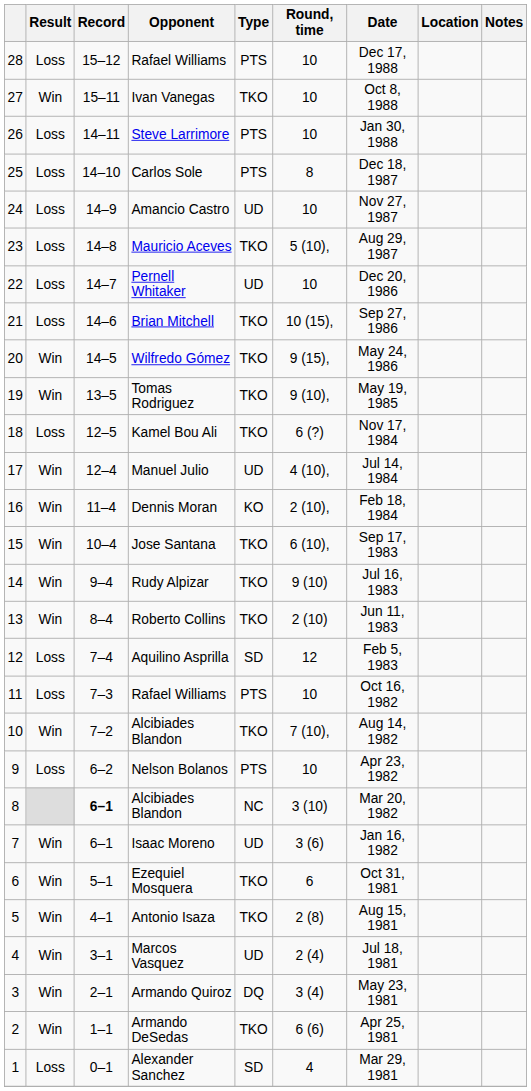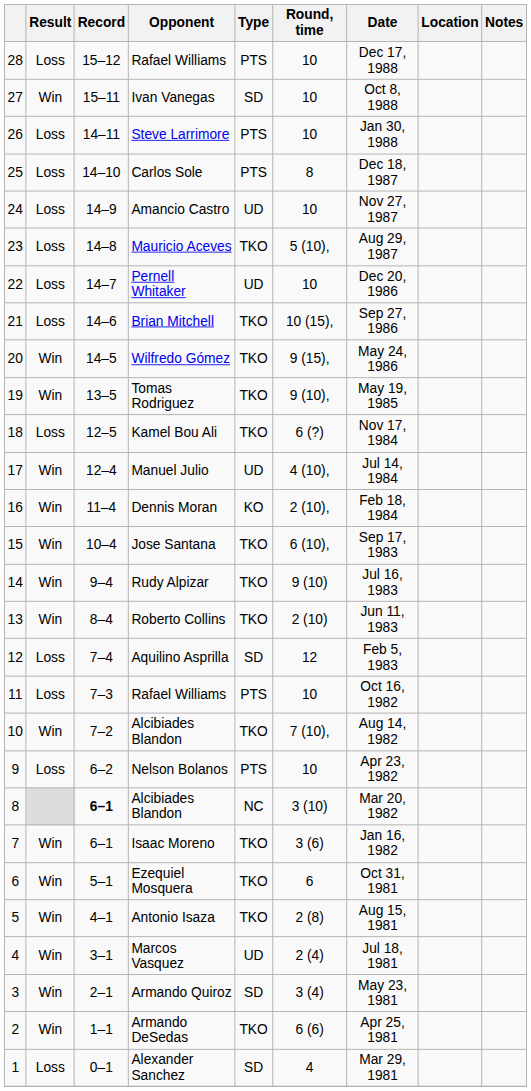 <table class="wikitable" style="text-align:center">
 <tr>
 <th></th>
 <th>Result</th>
 <th>Record</th>
 <th>Opponent</th>
 <th>Type</th>
 <th>Round, time</th>
 <th>Date</th>
 <th>Location</th>
 <th>Notes</th>
 </tr>
 <tr>
 <td>28</td>
 <td>Loss</td>
 <td>15–12 </td>
 <td align=left>Rafael Williams</td>
 <td>PTS</td>
 <td>10</td>
 <td>Dec 17, 1988</td>
 <td style="text-align:left;"></td>
 <td></td>
 </tr>
 <tr>
 <td>27</td>
 <td>Win</td>
 <td>15–11 </td>
 <td align=left>Ivan Vanegas</td>
-<td>TKO</td>
+<td>SD</td>
 <td>10</td>
 <td>Oct 8, 1988</td>
 <td style="text-align:left;"></td>
 <td></td>
 </tr>
 <tr>
 <td>26</td>
 <td>Loss</td>
 <td>14–11 </td>
 <td align=left><a href='#'>Steve Larrimore</a></td>
 <td>PTS</td>
 <td>10</td>
 <td>Jan 30, 1988</td>
 <td style="text-align:left;"></td>
 <td></td>
 </tr>
 <tr>
 <td>25</td>
 <td>Loss</td>
 <td>14–10 </td>
 <td align=left>Carlos Sole</td>
 <td>PTS</td>
 <td>8</td>
 <td>Dec 18, 1987</td>
 <td style="text-align:left;"></td>
 <td></td>
 </tr>
 <tr>
 <td>24</td>
 <td>Loss</td>
 <td>14–9 </td>
 <td align=left>Amancio Castro</td>
 <td>UD</td>
 <td>10</td>
 <td>Nov 27, 1987</td>
 <td style="text-align:left;"></td>
 <td></td>
 </tr>
 <tr>
 <td>23</td>
 <td>Loss</td>
 <td>14–8 </td>
 <td align=left><a href='#'>Mauricio Aceves</a></td>
 <td>TKO</td>
 <td>5 (10), </td>
 <td>Aug 29, 1987</td>
 <td style="text-align:left;"></td>
 <td></td>
 </tr>
 <tr>
 <td>22</td>
 <td>Loss</td>
 <td>14–7 </td>
 <td align=left><a href='#'>Pernell Whitaker</a></td>
 <td>UD</td>
 <td>10</td>
 <td>Dec 20, 1986</td>
 <td style="text-align:left;"></td>
 <td></td>
 </tr>
 <tr>
 <td>21</td>
 <td>Loss</td>
 <td>14–6 </td>
 <td align=left><a href='#'>Brian Mitchell</a></td>
 <td>TKO</td>
 <td>10 (15), </td>
 <td>Sep 27, 1986</td>
 <td style="text-align:left;"></td>
 <td style="text-align:left;"></td>
 </tr>
 <tr>
 <td>20</td>
 <td>Win</td>
 <td>14–5 </td>
 <td align=left><a href='#'>Wilfredo Gómez</a></td>
 <td>TKO</td>
 <td>9 (15), </td>
 <td>May 24, 1986</td>
 <td style="text-align:left;"></td>
 <td style="text-align:left;"></td>
 </tr>
 <tr>
 <td>19</td>
 <td>Win</td>
 <td>13–5 </td>
 <td align=left>Tomas Rodriguez</td>
 <td>TKO</td>
 <td>9 (10), </td>
 <td>May 19, 1985</td>
 <td style="text-align:left;"></td>
 <td></td>
 </tr>
 <tr>
 <td>18</td>
 <td>Loss</td>
 <td>12–5 </td>
 <td align=left>Kamel Bou Ali</td>
 <td>TKO</td>
 <td>6 (?)</td>
 <td>Nov 17, 1984</td>
 <td style="text-align:left;"></td>
 <td></td>
 </tr>
 <tr>
 <td>17</td>
 <td>Win</td>
 <td>12–4 </td>
 <td align=left>Manuel Julio</td>
 <td>UD</td>
 <td>4 (10), </td>
 <td>Jul 14, 1984</td>
 <td style="text-align:left;"></td>
 <td></td>
 </tr>
 <tr>
 <td>16</td>
 <td>Win</td>
 <td>11–4 </td>
 <td align=left>Dennis Moran</td>
 <td>KO</td>
 <td>2 (10), </td>
 <td>Feb 18, 1984</td>
 <td style="text-align:left;"></td>
 <td></td>
 </tr>
 <tr>
 <td>15</td>
 <td>Win</td>
 <td>10–4 </td>
 <td align=left>Jose Santana</td>
 <td>TKO</td>
 <td>6 (10), </td>
 <td>Sep 17, 1983</td>
 <td style="text-align:left;"></td>
 <td></td>
 </tr>
 <tr>
 <td>14</td>
 <td>Win</td>
 <td>9–4 </td>
 <td align=left>Rudy Alpizar</td>
 <td>TKO</td>
 <td>9 (10)</td>
 <td>Jul 16, 1983</td>
 <td style="text-align:left;"></td>
 <td></td>
 </tr>
 <tr>
 <td>13</td>
 <td>Win</td>
 <td>8–4 </td>
 <td align=left>Roberto Collins</td>
 <td>TKO</td>
 <td>2 (10)</td>
 <td>Jun 11, 1983</td>
 <td style="text-align:left;"></td>
 <td></td>
 </tr>
 <tr>
 <td>12</td>
 <td>Loss</td>
 <td>7–4 </td>
 <td align=left>Aquilino Asprilla</td>
 <td>SD</td>
 <td>12</td>
 <td>Feb 5, 1983</td>
 <td style="text-align:left;"></td>
 <td style="text-align:left;"></td>
 </tr>
 <tr>
 <td>11</td>
 <td>Loss</td>
 <td>7–3 </td>
 <td align=left>Rafael Williams</td>
 <td>PTS</td>
 <td>10</td>
 <td>Oct 16, 1982</td>
 <td style="text-align:left;"></td>
 <td></td>
 </tr>
 <tr>
 <td>10</td>
 <td>Win</td>
 <td>7–2 </td>
 <td align=left>Alcibiades Blandon</td>
 <td>TKO</td>
 <td>7 (10), </td>
 <td>Aug 14, 1982</td>
 <td style="text-align:left;"></td>
 <td></td>
 </tr>
 <tr>
 <td>9</td>
 <td>Loss</td>
 <td>6–2 </td>
 <td align=left>Nelson Bolanos</td>
 <td>PTS</td>
 <td>10</td>
 <td>Apr 23, 1982</td>
 <td style="text-align:left;"></td>
 <td></td>
 </tr>
 <tr>
 <td>8</td>
 <td style="background:#DDD"></td>
 <td><strong>6–1 </strong></td>
 <td align=left>Alcibiades Blandon</td>
 <td>NC</td>
 <td>3 (10)</td>
 <td>Mar 20, 1982</td>
 <td style="text-align:left;"></td>
 <td></td>
 </tr>
 <tr>
 <td>7</td>
 <td>Win</td>
 <td>6–1</td>
 <td align=left>Isaac Moreno</td>
-<td>UD</td>
+<td>TKO</td>
 <td>3 (6)</td>
 <td>Jan 16, 1982</td>
 <td style="text-align:left;"></td>
 <td></td>
 </tr>
 <tr>
 <td>6</td>
 <td>Win</td>
 <td>5–1</td>
 <td align=left>Ezequiel Mosquera</td>
 <td>TKO</td>
 <td>6</td>
 <td>Oct 31, 1981</td>
 <td style="text-align:left;"></td>
 <td></td>
 </tr>
 <tr>
 <td>5</td>
 <td>Win</td>
 <td>4–1</td>
 <td align=left>Antonio Isaza</td>
 <td>TKO</td>
 <td>2 (8)</td>
 <td>Aug 15, 1981</td>
 <td style="text-align:left;"></td>
 <td></td>
 </tr>
 <tr>
 <td>4</td>
 <td>Win</td>
 <td>3–1</td>
 <td align=left>Marcos Vasquez</td>
 <td>UD</td>
 <td>2 (4)</td>
 <td>Jul 18, 1981</td>
 <td style="text-align:left;"></td>
 <td></td>
 </tr>
 <tr>
 <td>3</td>
 <td>Win</td>
 <td>2–1</td>
 <td align=left>Armando Quiroz</td>
-<td>DQ</td>
+<td>SD</td>
 <td>3 (4)</td>
 <td>May 23, 1981</td>
 <td style="text-align:left;"></td>
 <td></td>
 </tr>
 <tr>
 <td>2</td>
 <td>Win</td>
 <td>1–1</td>
 <td align=left>Armando DeSedas</td>
 <td>TKO</td>
 <td>6 (6)</td>
 <td>Apr 25, 1981</td>
 <td style="text-align:left;"></td>
 <td></td>
 </tr>
 <tr>
 <td>1</td>
 <td>Loss</td>
 <td>0–1</td>
 <td align=left>Alexander Sanchez</td>
 <td>SD</td>
 <td>4</td>
 <td>Mar 29, 1981</td>
 <td style="text-align:left;"></td>
 <td></td>
 </tr>
 <tr>
 </tr>
 </table>
